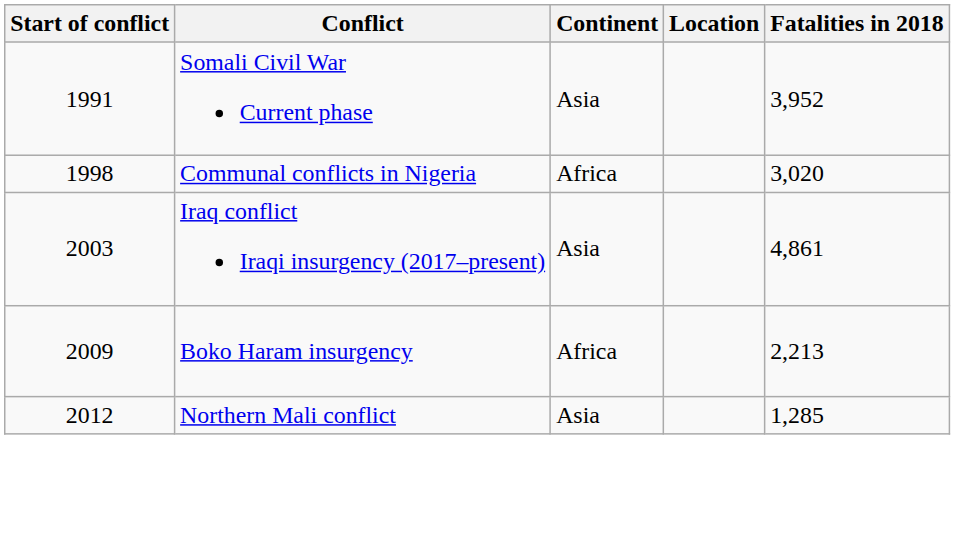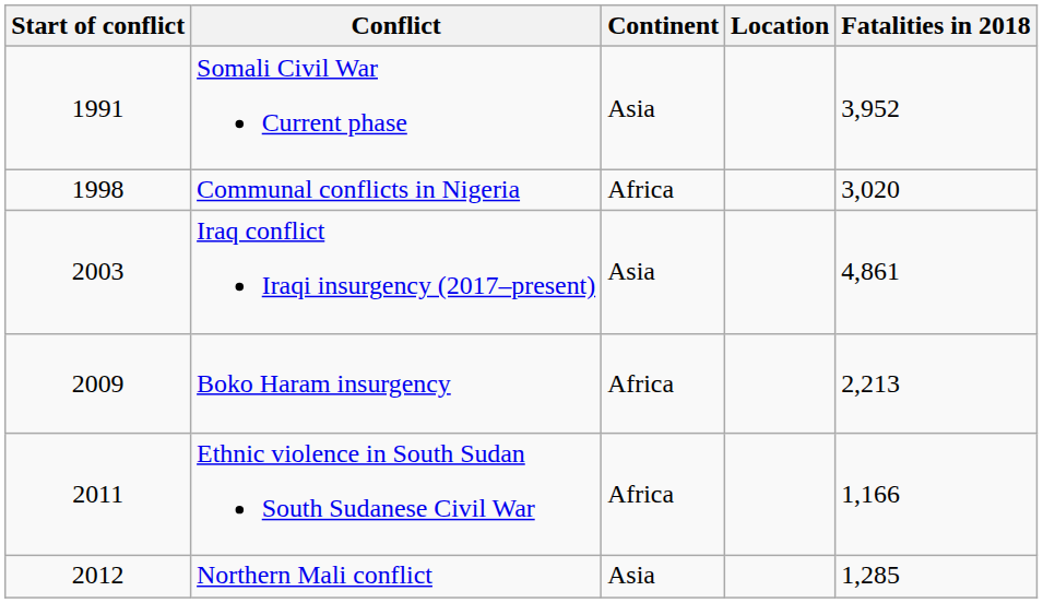 <table class="wikitable sortable">
 <tr>
 <th>Start of conflict</th>
 <th>Conflict</th>
 <th>Continent</th>
 <th>Location</th>
 <th data-sort-type="number">Fatalities in 2018</th>
 </tr>
 <tr>
 <td align=center>1991</td>
 <td><a href='#'>Somali Civil War</a><br><ul><li><a href='#'>Current phase</a></li></ul></td>
 <td>Asia</td>
 <td><br> </td>
 <td> 3,952</td>
 </tr>
 <tr>
 <td align=center>1998</td>
 <td><a href='#'>Communal conflicts in Nigeria</a></td>
 <td>Africa</td>
 <td></td>
 <td> 3,020</td>
 </tr>
 <tr>
 <td align=center>2003</td>
 <td><a href='#'>Iraq conflict</a><br><ul><li><a href='#'>Iraqi insurgency (2017–present)</a></li></ul></td>
 <td>Asia</td>
 <td></td>
 <td> 4,861</td>
 </tr>
 <tr>
 <td align=center>2009</td>
 <td><a href='#'>Boko Haram insurgency</a></td>
 <td>Africa</td>
 <td><br><br><br></td>
 <td> 2,213</td>
 </tr>
 <tr>
+<td align=center>2011</td>
+<td><a href='#'>Ethnic violence in South Sudan</a><br><ul><li><a href='#'>South Sudanese Civil War</a></li></ul></td>
+<td>Africa</td>
+<td></td>
+<td> 1,166</td>
+</tr>
+<tr>
 <td align=center>2012</td>
 <td><a href='#'>Northern Mali conflict</a></td>
 <td>Asia</td>
 <td></td>
 <td> 1,285</td>
 </tr>
 </table>
